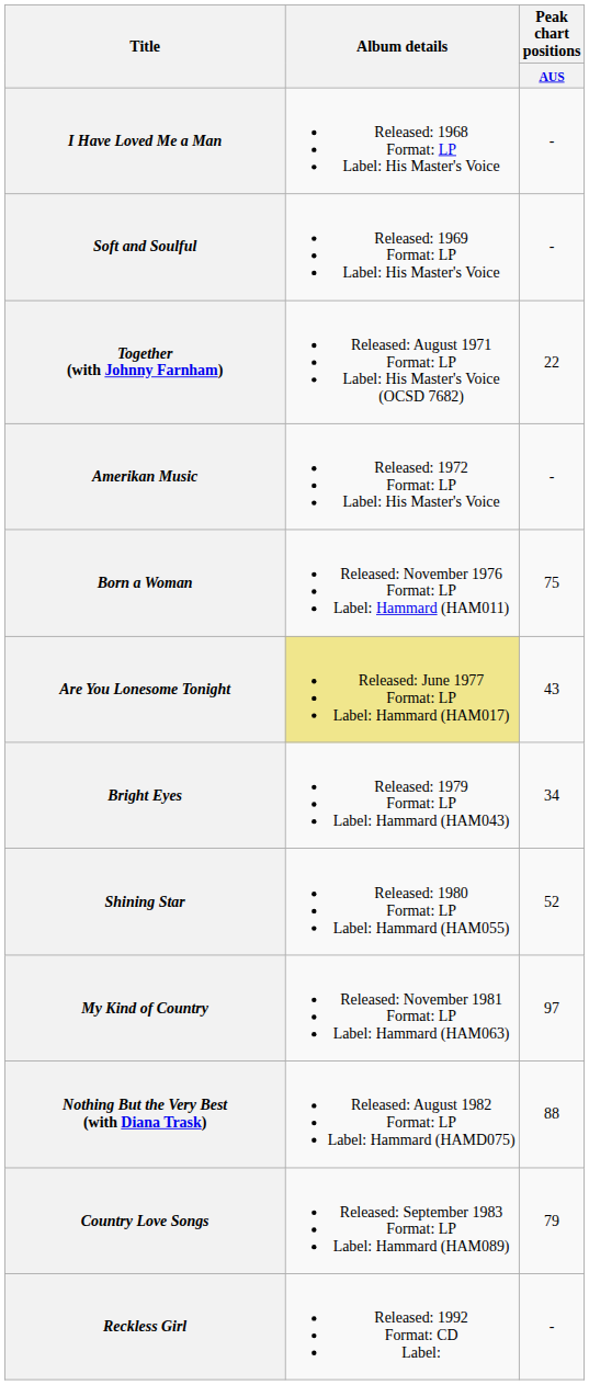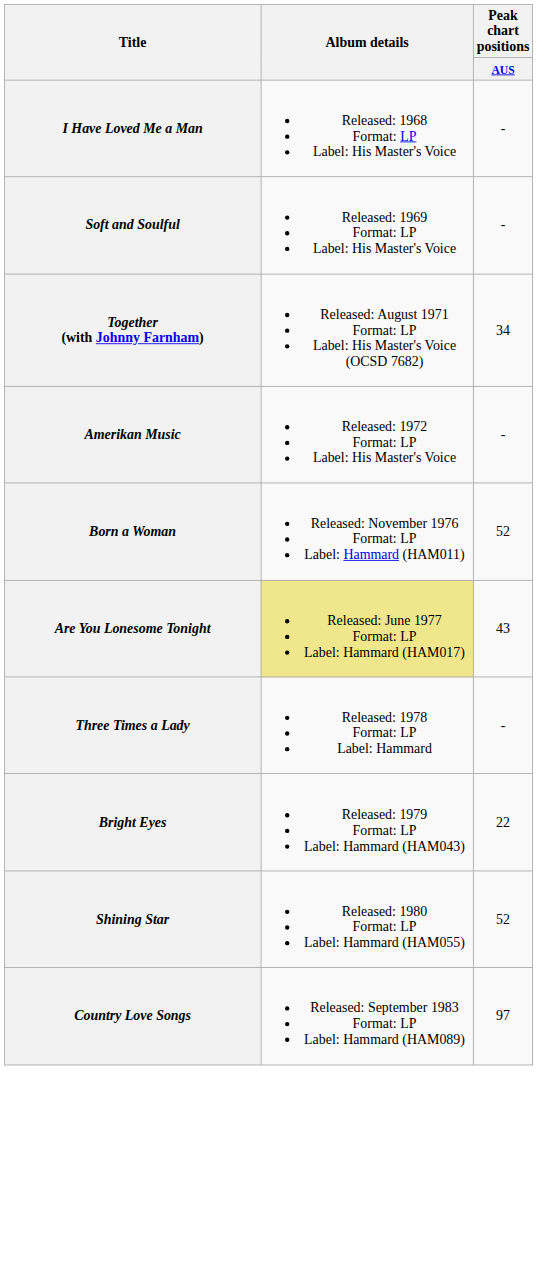 <table class="wikitable plainrowheaders" style="text-align:center;" border="1">
 <tr>
 <th scope="col" rowspan="2" style="width:20em;">Title</th>
 <th scope="col" rowspan="2" style="width:16em;">Album details</th>
 <th scope="col" colspan="1">Peak chart<br>positions</th>
 </tr>
 <tr>
 <th scope="col" style="text-align:center;"><small><a href='#'>AUS</a></small><br></th>
 </tr>
 <tr>
 <th scope="row"><em>I Have Loved Me a Man</em></th>
 <td><br><ul><li>Released: 1968</li><li>Format: <a href='#'>LP</a></li><li>Label: His Master's Voice</li></ul></td>
 <td align="center">-</td>
 </tr>
 <tr>
 <th scope="row"><em>Soft and Soulful</em></th>
 <td><br><ul><li>Released: 1969</li><li>Format: LP</li><li>Label: His Master's Voice</li></ul></td>
 <td align="center">-</td>
 </tr>
 <tr>
 <th scope="row"><em>Together</em> <br> (with <a href='#'>Johnny Farnham</a>)</th>
 <td><br><ul><li>Released: August 1971</li><li>Format: LP</li><li>Label: His Master's Voice (OCSD 7682)</li></ul></td>
-<td align="center">22</td>
+<td align="center">34</td>
 </tr>
 <tr>
 <th scope="row"><em>Amerikan Music</em></th>
 <td><br><ul><li>Released: 1972</li><li>Format: LP</li><li>Label: His Master's Voice</li></ul></td>
 <td align="center">-</td>
 </tr>
 <tr>
 <th scope="row"><em>Born a Woman</em></th>
 <td><br><ul><li>Released: November 1976</li><li>Format: LP</li><li>Label: <a href='#'>Hammard</a> (HAM011)</li></ul></td>
-<td align="center">75</td>
+<td align="center">52</td>
 </tr>
 <tr>
 <th scope="row"><em>Are You Lonesome Tonight</em></th>
 <td style="background: khaki;"><br><ul><li>Released: June 1977</li><li>Format: LP</li><li>Label: Hammard (HAM017)</li></ul></td>
 <td align="center">43</td>
 </tr>
 <tr>
+<th scope="row"><em>Three Times a Lady</em></th>
+<td><br><ul><li>Released: 1978</li><li>Format: LP</li><li>Label: Hammard</li></ul></td>
+<td align="center">-</td>
+</tr>
+<tr>
 <th scope="row"><em>Bright Eyes</em></th>
 <td><br><ul><li>Released: 1979</li><li>Format: LP</li><li>Label: Hammard (HAM043)</li></ul></td>
-<td align="center">34</td>
+<td align="center">22</td>
 </tr>
 <tr>
 <th scope="row"><em>Shining Star </em></th>
 <td><br><ul><li>Released: 1980</li><li>Format: LP</li><li>Label: Hammard (HAM055)</li></ul></td>
 <td align="center">52</td>
 </tr>
 <tr>
-<th scope="row"><em>My Kind of Country</em></th>
-<td><br><ul><li>Released: November 1981</li><li>Format: LP</li><li>Label: Hammard (HAM063)</li></ul></td>
+<th scope="row"><em>Country Love Songs</em></th>
+<td><br><ul><li>Released: September 1983</li><li>Format: LP</li><li>Label: Hammard (HAM089)</li></ul></td>
 <td align="center">97</td>
 </tr>
-<tr>
-<th scope="row"><em>Nothing But the Very Best</em> <br> (with <a href='#'>Diana Trask</a>)</th>
-<td><br><ul><li>Released: August 1982</li><li>Format: LP</li><li>Label: Hammard (HAMD075)</li></ul></td>
-<td align="center">88</td>
-</tr>
-<tr>
-<th scope="row"><em>Country Love Songs</em></th>
-<td><br><ul><li>Released: September 1983</li><li>Format: LP</li><li>Label: Hammard (HAM089)</li></ul></td>
-<td align="center">79</td>
-</tr>
-<tr>
-<th scope="row"><em>Reckless Girl</em></th>
-<td><br><ul><li>Released: 1992</li><li>Format: CD</li><li>Label:</li></ul></td>
-<td align="center">-</td>
-</tr>
 </table>
